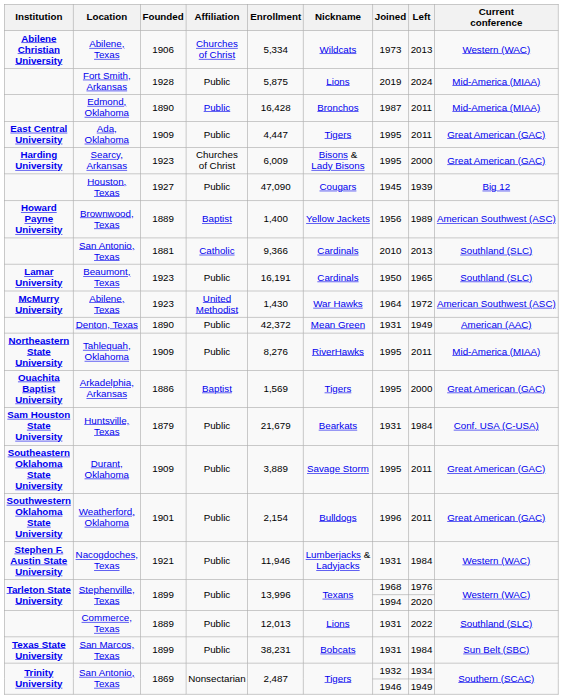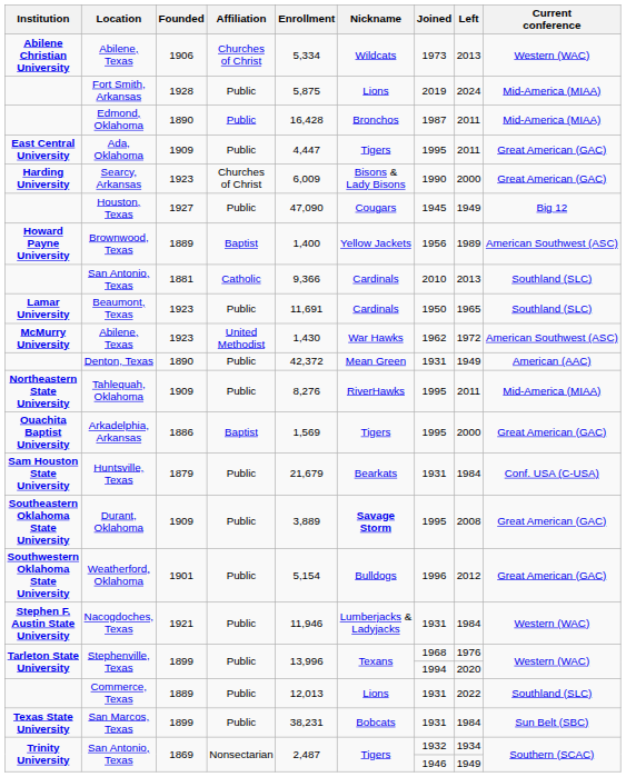 <table class="wikitable sortable" style="text-align:center">
 <tr>
 <th>Institution</th>
 <th>Location</th>
 <th>Founded</th>
 <th>Affiliation</th>
 <th>Enrollment</th>
 <th>Nickname</th>
 <th>Joined</th>
 <th>Left</th>
 <th>Current<br>conference</th>
 </tr>
 <tr>
 <td><strong><a href='#'>Abilene Christian University</a></strong></td>
 <td><a href='#'>Abilene, Texas</a></td>
 <td>1906</td>
 <td><a href='#'>Churches<br>of Christ</a></td>
 <td>5,334</td>
 <td><a href='#'>Wildcats</a></td>
 <td>1973</td>
 <td>2013</td>
 <td><a href='#'>Western (WAC)</a></td>
 </tr>
 <tr>
 <td></td>
 <td><a href='#'>Fort Smith, Arkansas</a></td>
 <td>1928</td>
 <td>Public</td>
 <td>5,875</td>
 <td><a href='#'>Lions</a></td>
 <td>2019</td>
 <td>2024</td>
 <td><a href='#'>Mid-America (MIAA)</a></td>
 </tr>
 <tr>
 <td></td>
 <td><a href='#'>Edmond, Oklahoma</a></td>
 <td>1890</td>
 <td><a href='#'>Public</a></td>
 <td>16,428</td>
 <td><a href='#'>Bronchos</a></td>
 <td>1987</td>
 <td>2011</td>
 <td><a href='#'>Mid-America (MIAA)</a></td>
 </tr>
 <tr>
 <td><strong><a href='#'>East Central University</a></strong></td>
 <td><a href='#'>Ada, Oklahoma</a></td>
 <td>1909</td>
 <td>Public</td>
 <td>4,447</td>
 <td><a href='#'>Tigers</a></td>
 <td>1995</td>
 <td>2011</td>
 <td><a href='#'>Great American (GAC)</a></td>
 </tr>
 <tr>
 <td><strong><a href='#'>Harding University</a></strong></td>
 <td><a href='#'>Searcy, Arkansas</a></td>
 <td>1923</td>
 <td>Churches<br>of Christ</td>
 <td>6,009</td>
 <td><a href='#'>Bisons</a> &<br><a href='#'>Lady Bisons</a></td>
-<td>1995</td>
+<td>1990</td>
 <td>2000</td>
 <td><a href='#'>Great American (GAC)</a></td>
 </tr>
 <tr>
 <td></td>
 <td><a href='#'>Houston, Texas</a></td>
 <td>1927</td>
 <td>Public</td>
 <td>47,090</td>
 <td><a href='#'>Cougars</a></td>
 <td>1945</td>
-<td>1939</td>
+<td>1949</td>
 <td><a href='#'>Big 12</a></td>
 </tr>
 <tr>
 <td><strong><a href='#'>Howard Payne University</a></strong></td>
 <td><a href='#'>Brownwood, Texas</a></td>
 <td>1889</td>
 <td><a href='#'>Baptist</a></td>
 <td>1,400</td>
 <td><a href='#'>Yellow Jackets</a></td>
 <td>1956</td>
 <td>1989</td>
 <td nowrap><a href='#'>American Southwest (ASC)</a></td>
 </tr>
 <tr>
 <td></td>
 <td><a href='#'>San Antonio, Texas</a></td>
 <td>1881</td>
 <td><a href='#'>Catholic</a><br></td>
 <td>9,366</td>
 <td><a href='#'>Cardinals</a></td>
 <td>2010</td>
 <td>2013</td>
 <td><a href='#'>Southland (SLC)</a></td>
 </tr>
 <tr>
 <td><strong><a href='#'>Lamar University</a></strong></td>
 <td><a href='#'>Beaumont, Texas</a></td>
 <td>1923</td>
 <td>Public</td>
-<td>16,191</td>
+<td>11,691</td>
 <td><a href='#'>Cardinals</a></td>
 <td>1950</td>
 <td>1965</td>
 <td><a href='#'>Southland (SLC)</a></td>
 </tr>
 <tr>
 <td><strong><a href='#'>McMurry University</a></strong></td>
 <td><a href='#'>Abilene, Texas</a></td>
 <td>1923</td>
 <td><a href='#'>United<br>Methodist</a></td>
 <td>1,430</td>
 <td><a href='#'>War Hawks</a></td>
-<td>1964</td>
+<td>1962</td>
 <td>1972</td>
 <td><a href='#'>American Southwest (ASC)</a></td>
 </tr>
 <tr>
 <td></td>
 <td><a href='#'>Denton, Texas</a></td>
 <td>1890</td>
 <td>Public</td>
 <td>42,372</td>
 <td><a href='#'>Mean Green</a></td>
 <td>1931</td>
 <td>1949</td>
 <td><a href='#'>American (AAC)</a></td>
 </tr>
 <tr>
 <td><strong><a href='#'>Northeastern State University</a></strong></td>
 <td><a href='#'>Tahlequah, Oklahoma</a></td>
 <td>1909</td>
 <td>Public</td>
 <td>8,276</td>
 <td><a href='#'>RiverHawks</a></td>
 <td>1995</td>
 <td>2011</td>
 <td><a href='#'>Mid-America (MIAA)</a></td>
 </tr>
 <tr>
 <td><strong><a href='#'>Ouachita Baptist University</a></strong></td>
 <td><a href='#'>Arkadelphia, Arkansas</a></td>
 <td>1886</td>
 <td><a href='#'>Baptist</a></td>
 <td>1,569</td>
 <td><a href='#'>Tigers</a></td>
 <td>1995</td>
 <td>2000</td>
 <td><a href='#'>Great American (GAC)</a></td>
 </tr>
 <tr>
 <td><strong><a href='#'>Sam Houston State University</a></strong></td>
 <td><a href='#'>Huntsville, Texas</a></td>
 <td>1879</td>
 <td>Public</td>
 <td>21,679</td>
 <td><a href='#'>Bearkats</a></td>
 <td>1931</td>
 <td>1984</td>
 <td><a href='#'>Conf. USA (C-USA)</a></td>
 </tr>
 <tr>
 <td><strong><a href='#'>Southeastern Oklahoma State University</a></strong></td>
 <td><a href='#'>Durant, Oklahoma</a></td>
 <td>1909</td>
 <td>Public</td>
 <td>3,889</td>
-<td><a href='#'>Savage Storm</a></td>
+<td><strong><a href='#'>Savage Storm</a></strong></td>
 <td>1995</td>
-<td>2011</td>
+<td>2008</td>
 <td><a href='#'>Great American (GAC)</a></td>
 </tr>
 <tr>
 <td><strong><a href='#'>Southwestern Oklahoma State University</a></strong></td>
 <td><a href='#'>Weatherford, Oklahoma</a></td>
 <td>1901</td>
 <td>Public</td>
-<td>2,154</td>
+<td>5,154</td>
 <td><a href='#'>Bulldogs</a></td>
 <td>1996</td>
-<td>2011</td>
+<td>2012</td>
 <td><a href='#'>Great American (GAC)</a></td>
 </tr>
 <tr>
 <td><strong><a href='#'>Stephen F. Austin State University</a></strong></td>
 <td><a href='#'>Nacogdoches, Texas</a></td>
 <td>1921</td>
 <td>Public</td>
 <td>11,946</td>
 <td nowrap><a href='#'>Lumberjacks</a> &<br><a href='#'>Ladyjacks</a></td>
 <td>1931</td>
 <td>1984</td>
 <td><a href='#'>Western (WAC)</a></td>
 </tr>
 <tr>
 <td rowspan="2"><strong><a href='#'>Tarleton State University</a></strong></td>
 <td rowspan="2"><a href='#'>Stephenville, Texas</a></td>
 <td rowspan="2">1899</td>
 <td rowspan="2">Public</td>
 <td rowspan="2">13,996</td>
 <td rowspan="2"><a href='#'>Texans</a></td>
 <td>1968</td>
 <td>1976</td>
 <td rowspan="2"><a href='#'>Western (WAC)</a></td>
 </tr>
 <tr>
 <td>1994</td>
 <td>2020</td>
 </tr>
 <tr>
 <td></td>
 <td><a href='#'>Commerce, Texas</a></td>
 <td>1889</td>
 <td>Public</td>
 <td>12,013</td>
 <td><a href='#'>Lions</a></td>
 <td>1931</td>
 <td>2022</td>
 <td><a href='#'>Southland (SLC)</a></td>
 </tr>
 <tr>
 <td><strong><a href='#'>Texas State University</a></strong></td>
 <td><a href='#'>San Marcos, Texas</a></td>
 <td>1899</td>
 <td>Public</td>
 <td>38,231</td>
 <td><a href='#'>Bobcats</a></td>
 <td>1931</td>
 <td>1984</td>
 <td><a href='#'>Sun Belt (SBC)</a></td>
 </tr>
 <tr>
 <td rowspan="2"><strong><a href='#'>Trinity University</a></strong></td>
 <td rowspan="2"><a href='#'>San Antonio, Texas</a></td>
 <td rowspan="2">1869</td>
 <td rowspan="2">Nonsectarian</td>
 <td rowspan="2">2,487</td>
 <td rowspan="2"><a href='#'>Tigers</a></td>
 <td>1932</td>
 <td>1934</td>
 <td rowspan="2"><a href='#'>Southern (SCAC)</a></td>
 </tr>
 <tr>
 <td>1946</td>
 <td>1949</td>
 </tr>
 </table>
